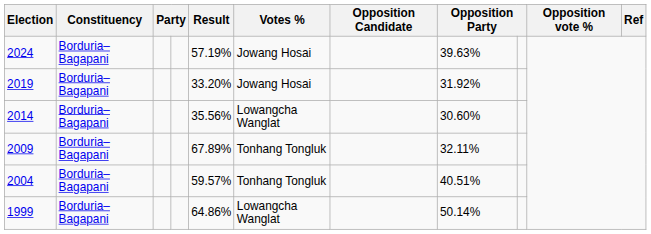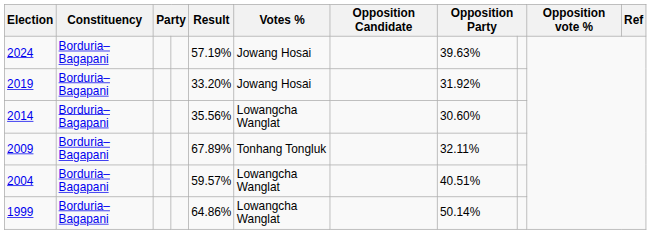 <table class="wikitable sortable">
 <tr>
 <th>Election</th>
 <th>Constituency</th>
 <th colspan="2">Party</th>
 <th>Result</th>
 <th>Votes %</th>
 <th>Opposition Candidate</th>
 <th colspan="2">Opposition Party</th>
 <th>Opposition vote %</th>
 <th>Ref</th>
 </tr>
 <tr>
 <td><a href='#'>2024</a></td>
 <td><a href='#'>Borduria–Bagapani</a></td>
 <td></td>
 <td></td>
 <td>57.19%</td>
 <td>Jowang Hosai</td>
 <td></td>
 <td>39.63%</td>
 <td></td>
 </tr>
 <tr>
 <td><a href='#'>2019</a></td>
 <td><a href='#'>Borduria–Bagapani</a></td>
 <td></td>
 <td></td>
 <td>33.20%</td>
 <td>Jowang Hosai</td>
 <td></td>
 <td>31.92%</td>
 <td></td>
 </tr>
 <tr>
 <td><a href='#'>2014</a></td>
 <td><a href='#'>Borduria–Bagapani</a></td>
 <td></td>
 <td></td>
 <td>35.56%</td>
 <td>Lowangcha Wanglat</td>
 <td></td>
 <td>30.60%</td>
 <td></td>
 </tr>
 <tr>
 <td><a href='#'>2009</a></td>
 <td><a href='#'>Borduria–Bagapani</a></td>
 <td></td>
 <td></td>
 <td>67.89%</td>
 <td>Tonhang Tongluk</td>
 <td></td>
 <td>32.11%</td>
 <td></td>
 </tr>
 <tr>
 <td><a href='#'>2004</a></td>
 <td><a href='#'>Borduria–Bagapani</a></td>
 <td></td>
 <td></td>
 <td>59.57%</td>
-<td>Tonhang Tongluk</td>
+<td>Lowangcha Wanglat</td>
 <td></td>
 <td>40.51%</td>
 <td></td>
 </tr>
 <tr>
 <td><a href='#'>1999</a></td>
 <td><a href='#'>Borduria–Bagapani</a></td>
 <td></td>
 <td></td>
 <td>64.86%</td>
 <td>Lowangcha Wanglat</td>
 <td></td>
 <td>50.14%</td>
 <td></td>
 </tr>
 </table>
